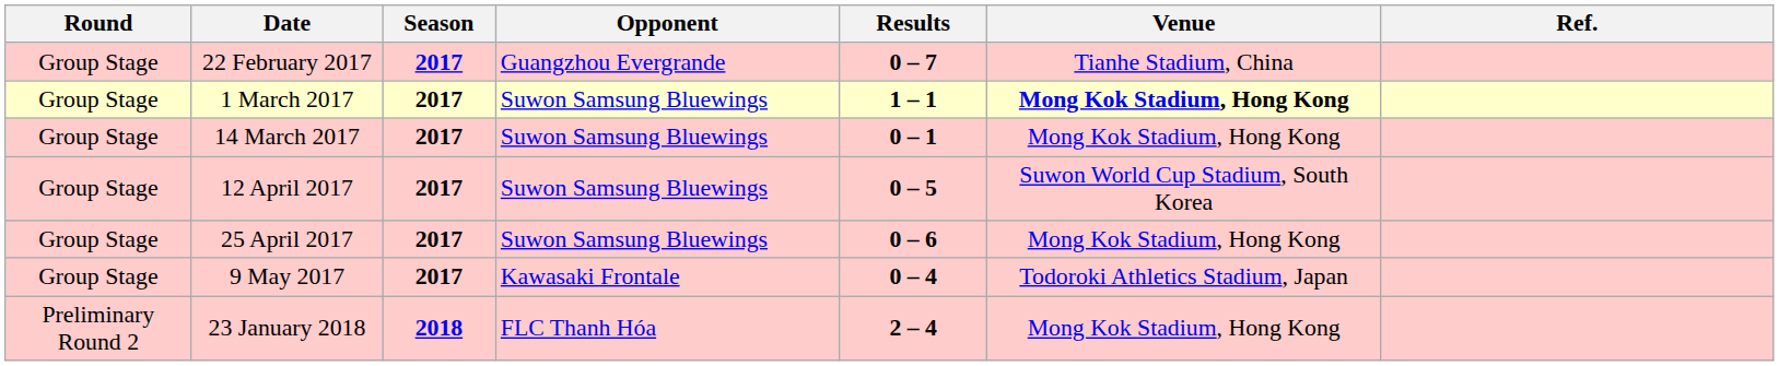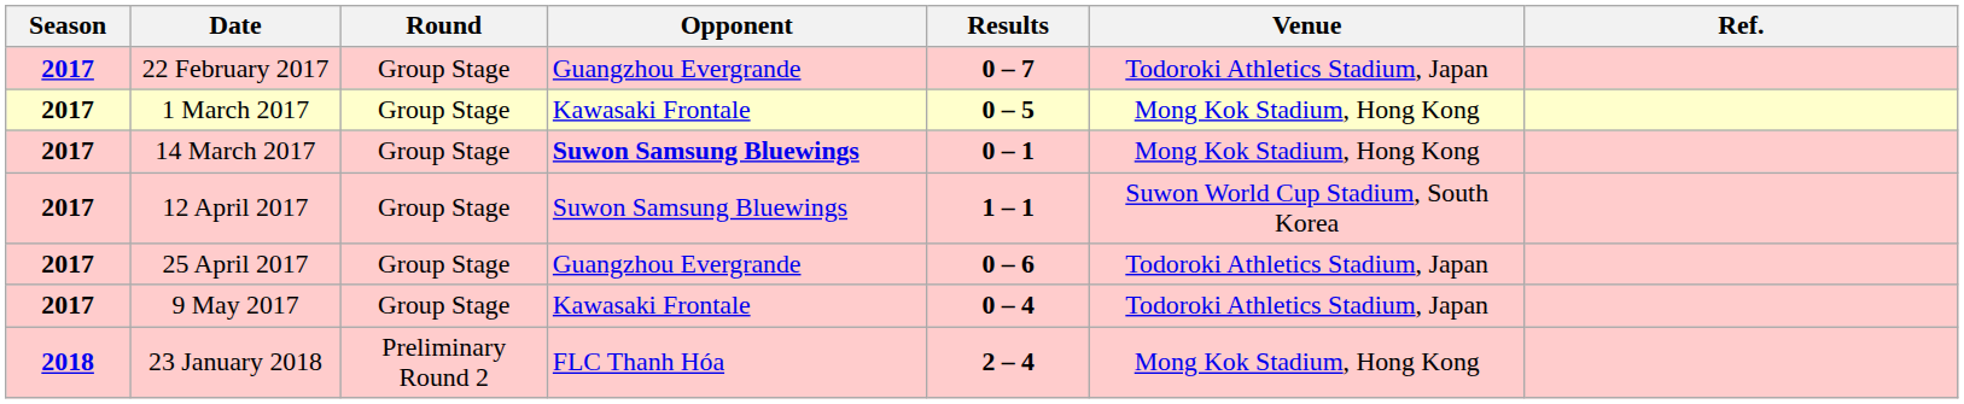 <table width=60% class="wikitable" style="text-align:center">
 <tr>
+<th width=1%>Season</th>
+<th width=3%>Date</th>
 <th width=2%>Round</th>
-<th width=3%>Date</th>
-<th width=1%>Season</th>
 <th width=7%>Opponent</th>
 <th width=2%>Results</th>
 <th width=8%>Venue</th>
 <th width=8%>Ref.</th>
 </tr>
 <tr bgcolor=#ffcccc>
+<td><strong><a href='#'>2017</a></strong></td>
+<td>22 February 2017</td>
 <td>Group Stage</td>
-<td>22 February 2017</td>
-<td><strong><a href='#'>2017</a></strong></td>
 <td align="left"> <a href='#'>Guangzhou Evergrande</a></td>
 <td><strong>0 – 7</strong></td>
-<td><a href='#'>Tianhe Stadium</a>, China</td>
+<td><a href='#'>Todoroki Athletics Stadium</a>, Japan</td>
 <td></td>
 </tr>
 <tr bgcolor=#ffffcc>
+<td><strong>2017</strong></td>
+<td>1 March 2017</td>
 <td>Group Stage</td>
-<td>1 March 2017</td>
-<td><strong>2017</strong></td>
-<td align="left"> <a href='#'>Suwon Samsung Bluewings</a></td>
-<td><strong>1 – 1</strong></td>
-<td><strong><a href='#'>Mong Kok Stadium</a>, Hong Kong</strong></td>
+<td align="left"> <a href='#'>Kawasaki Frontale</a></td>
+<td><strong>0 – 5</strong></td>
+<td><a href='#'>Mong Kok Stadium</a>, Hong Kong</td>
 <td></td>
 </tr>
 <tr bgcolor=#ffcccc>
+<td><strong>2017</strong></td>
+<td>14 March 2017</td>
 <td>Group Stage</td>
-<td>14 March 2017</td>
-<td><strong>2017</strong></td>
-<td align="left"> <a href='#'>Suwon Samsung Bluewings</a></td>
+<td align="left"><strong> <a href='#'>Suwon Samsung Bluewings</a></strong></td>
 <td><strong>0 – 1</strong></td>
 <td><a href='#'>Mong Kok Stadium</a>, Hong Kong</td>
 <td></td>
 </tr>
 <tr bgcolor=#ffcccc>
+<td><strong>2017</strong></td>
+<td>12 April 2017</td>
 <td>Group Stage</td>
-<td>12 April 2017</td>
-<td><strong>2017</strong></td>
 <td align="left"> <a href='#'>Suwon Samsung Bluewings</a></td>
-<td><strong>0 – 5</strong></td>
+<td><strong>1 – 1</strong></td>
 <td><a href='#'>Suwon World Cup Stadium</a>, South Korea</td>
 <td></td>
 </tr>
 <tr bgcolor=#ffcccc>
+<td><strong>2017</strong></td>
+<td>25 April 2017</td>
 <td>Group Stage</td>
-<td>25 April 2017</td>
-<td><strong>2017</strong></td>
-<td align="left"> <a href='#'>Suwon Samsung Bluewings</a></td>
+<td align="left"> <a href='#'>Guangzhou Evergrande</a></td>
 <td><strong>0 – 6</strong></td>
-<td><a href='#'>Mong Kok Stadium</a>, Hong Kong</td>
+<td><a href='#'>Todoroki Athletics Stadium</a>, Japan</td>
 <td></td>
 </tr>
 <tr bgcolor=#ffcccc>
+<td><strong>2017</strong></td>
+<td>9 May 2017</td>
 <td>Group Stage</td>
-<td>9 May 2017</td>
-<td><strong>2017</strong></td>
 <td align="left"> <a href='#'>Kawasaki Frontale</a></td>
 <td><strong>0 – 4</strong></td>
 <td><a href='#'>Todoroki Athletics Stadium</a>, Japan</td>
 <td></td>
 </tr>
 <tr bgcolor=#ffcccc>
+<td><strong><a href='#'>2018</a></strong></td>
+<td>23 January 2018</td>
 <td>Preliminary Round 2</td>
-<td>23 January 2018</td>
-<td><strong><a href='#'>2018</a></strong></td>
 <td align="left"> <a href='#'>FLC Thanh Hóa</a></td>
 <td><strong>2 – 4</strong></td>
 <td><a href='#'>Mong Kok Stadium</a>, Hong Kong</td>
 <td></td>
 </tr>
 </table>
